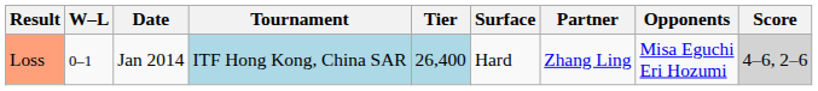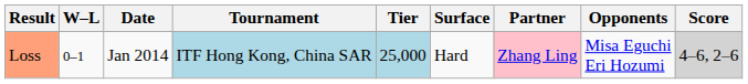 <table class="wikitable">
 <tr>
 <th>Result</th>
 <th class="unsortable">W–L</th>
 <th>Date</th>
 <th>Tournament</th>
 <th>Tier</th>
 <th>Surface</th>
 <th>Partner</th>
 <th>Opponents</th>
 <th class="unsortable">Score</th>
 </tr>
 <tr>
 <td style="background:#ffa07a;">Loss</td>
 <td><small>0–1</small></td>
 <td>Jan 2014</td>
 <td style="background:lightblue;">ITF Hong Kong, China SAR</td>
-<td style="background:lightblue;">26,400</td>
+<td style="background:lightblue;">25,000</td>
 <td>Hard</td>
-<td> <a href='#'>Zhang Ling</a></td>
+<td style="background: pink;"> <a href='#'>Zhang Ling</a></td>
 <td> <a href='#'>Misa Eguchi</a> <br>  <a href='#'>Eri Hozumi</a></td>
 <td style="background: lightgrey;">4–6, 2–6</td>
 </tr>
 </table>
